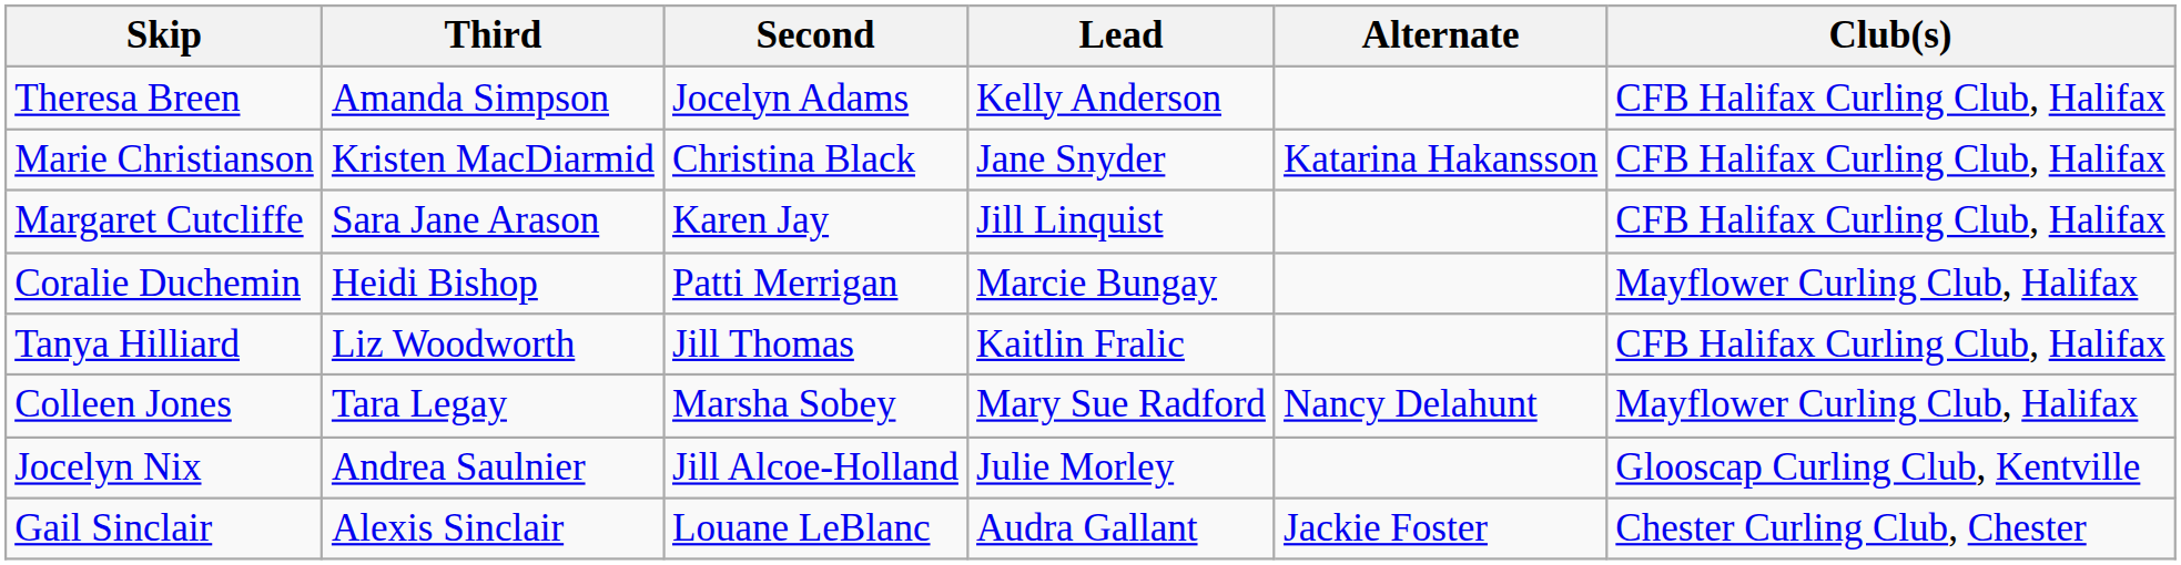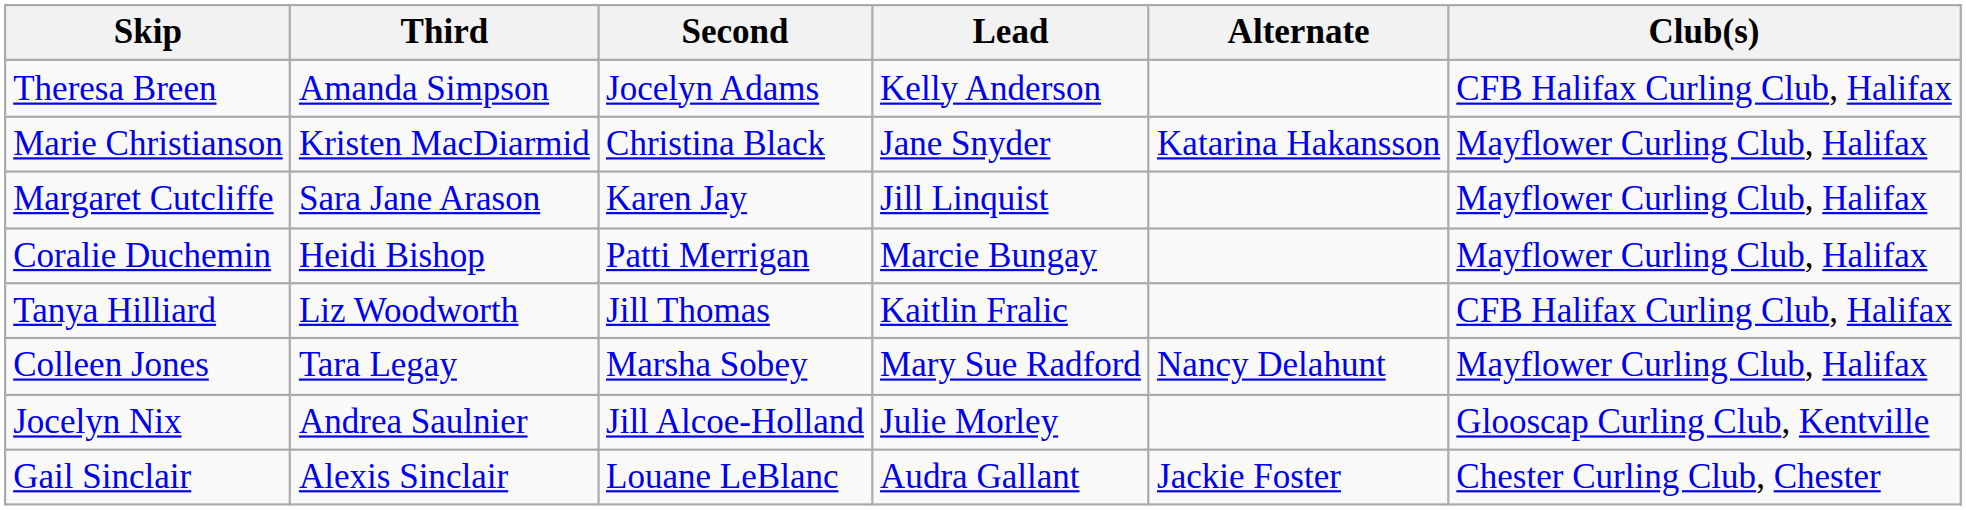 <table class="wikitable">
 <tr>
 <th>Skip</th>
 <th>Third</th>
 <th>Second</th>
 <th>Lead</th>
 <th>Alternate</th>
 <th>Club(s)</th>
 </tr>
 <tr>
 <td><a href='#'>Theresa Breen</a></td>
 <td><a href='#'>Amanda Simpson</a></td>
 <td><a href='#'>Jocelyn Adams</a></td>
 <td><a href='#'>Kelly Anderson</a></td>
 <td></td>
 <td><a href='#'>CFB Halifax Curling Club</a>, <a href='#'>Halifax</a></td>
 </tr>
 <tr>
 <td><a href='#'>Marie Christianson</a></td>
 <td><a href='#'>Kristen MacDiarmid</a></td>
 <td><a href='#'>Christina Black</a></td>
 <td><a href='#'>Jane Snyder</a></td>
 <td><a href='#'>Katarina Hakansson</a></td>
-<td><a href='#'>CFB Halifax Curling Club</a>, <a href='#'>Halifax</a></td>
+<td><a href='#'>Mayflower Curling Club</a>, <a href='#'>Halifax</a></td>
 </tr>
 <tr>
 <td><a href='#'>Margaret Cutcliffe</a></td>
 <td><a href='#'>Sara Jane Arason</a></td>
 <td><a href='#'>Karen Jay</a></td>
 <td><a href='#'>Jill Linquist</a></td>
 <td></td>
-<td><a href='#'>CFB Halifax Curling Club</a>, <a href='#'>Halifax</a></td>
+<td><a href='#'>Mayflower Curling Club</a>, <a href='#'>Halifax</a></td>
 </tr>
 <tr>
 <td><a href='#'>Coralie Duchemin</a></td>
 <td><a href='#'>Heidi Bishop</a></td>
 <td><a href='#'>Patti Merrigan</a></td>
 <td><a href='#'>Marcie Bungay</a></td>
 <td></td>
 <td><a href='#'>Mayflower Curling Club</a>, <a href='#'>Halifax</a></td>
 </tr>
 <tr>
 <td><a href='#'>Tanya Hilliard</a></td>
 <td><a href='#'>Liz Woodworth</a></td>
 <td><a href='#'>Jill Thomas</a></td>
 <td><a href='#'>Kaitlin Fralic</a></td>
 <td></td>
 <td><a href='#'>CFB Halifax Curling Club</a>, <a href='#'>Halifax</a></td>
 </tr>
 <tr>
 <td><a href='#'>Colleen Jones</a></td>
 <td><a href='#'>Tara Legay</a></td>
 <td><a href='#'>Marsha Sobey</a></td>
 <td><a href='#'>Mary Sue Radford</a></td>
 <td><a href='#'>Nancy Delahunt</a></td>
 <td><a href='#'>Mayflower Curling Club</a>, <a href='#'>Halifax</a></td>
 </tr>
 <tr>
 <td><a href='#'>Jocelyn Nix</a></td>
 <td><a href='#'>Andrea Saulnier</a></td>
 <td><a href='#'>Jill Alcoe-Holland</a></td>
 <td><a href='#'>Julie Morley</a></td>
 <td></td>
 <td><a href='#'>Glooscap Curling Club</a>, <a href='#'>Kentville</a></td>
 </tr>
 <tr>
 <td><a href='#'>Gail Sinclair</a></td>
 <td><a href='#'>Alexis Sinclair</a></td>
 <td><a href='#'>Louane LeBlanc</a></td>
 <td><a href='#'>Audra Gallant</a></td>
 <td><a href='#'>Jackie Foster</a></td>
 <td><a href='#'>Chester Curling Club</a>, <a href='#'>Chester</a></td>
 </tr>
 </table>
